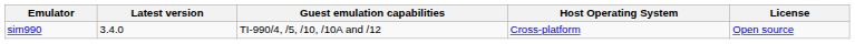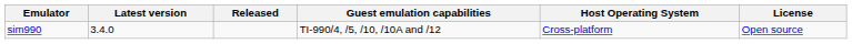 <table class="wikitable sortable" style="width:100%">
 <tr>
 <th>Emulator</th>
 <th>Latest version</th>
+<th>Released</th>
 <th>Guest emulation capabilities</th>
 <th>Host Operating System</th>
 <th>License</th>
 </tr>
 <tr>
 <td><a href='#'>sim990</a></td>
 <td>3.4.0</td>
+<td></td>
 <td>TI-990/4, /5, /10, /10A and /12</td>
 <td><a href='#'>Cross-platform</a></td>
 <td><a href='#'>Open source</a></td>
 </tr>
 </table>
